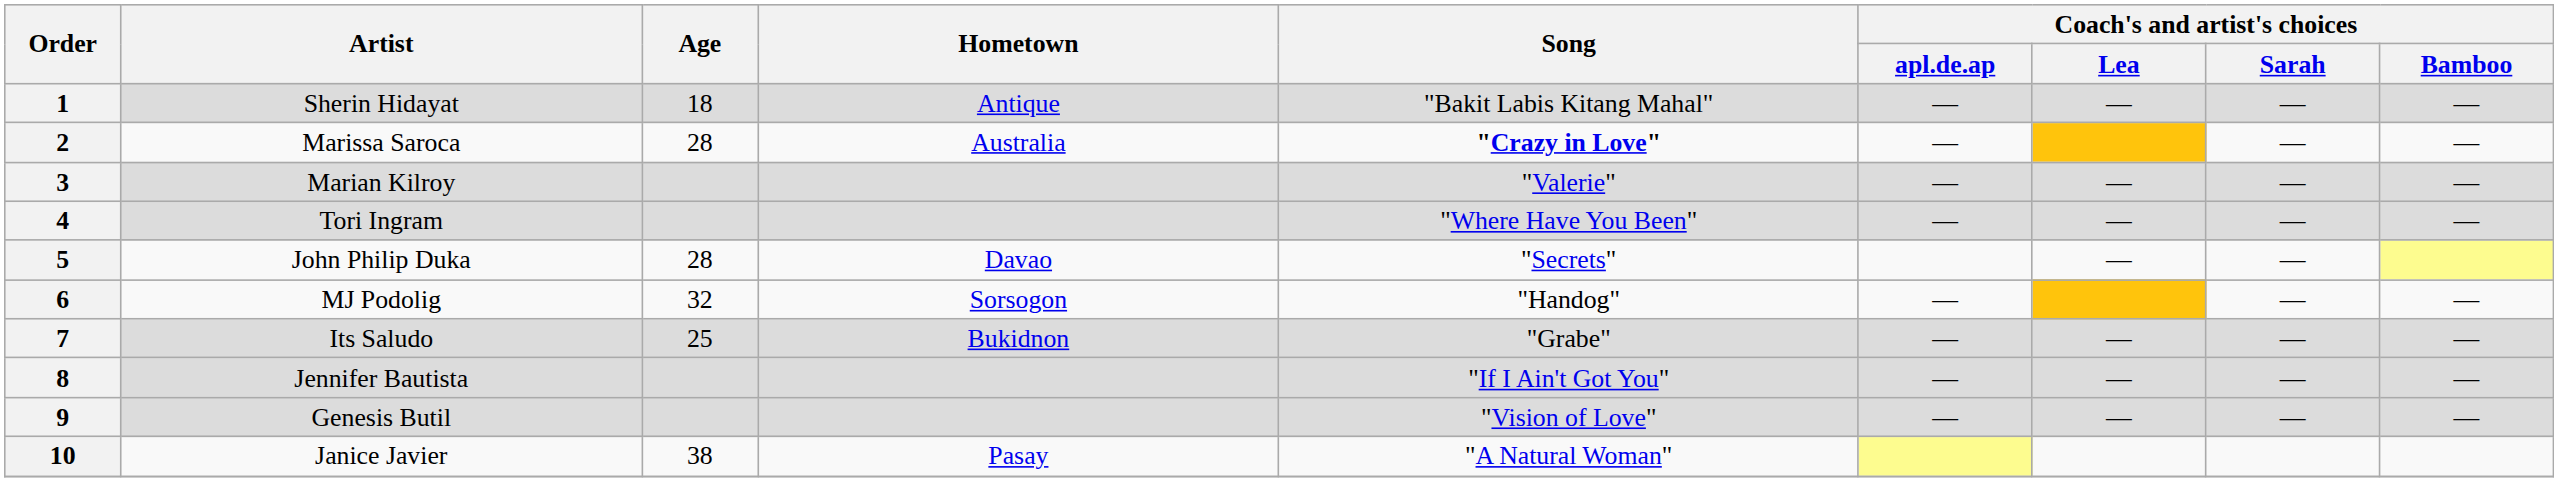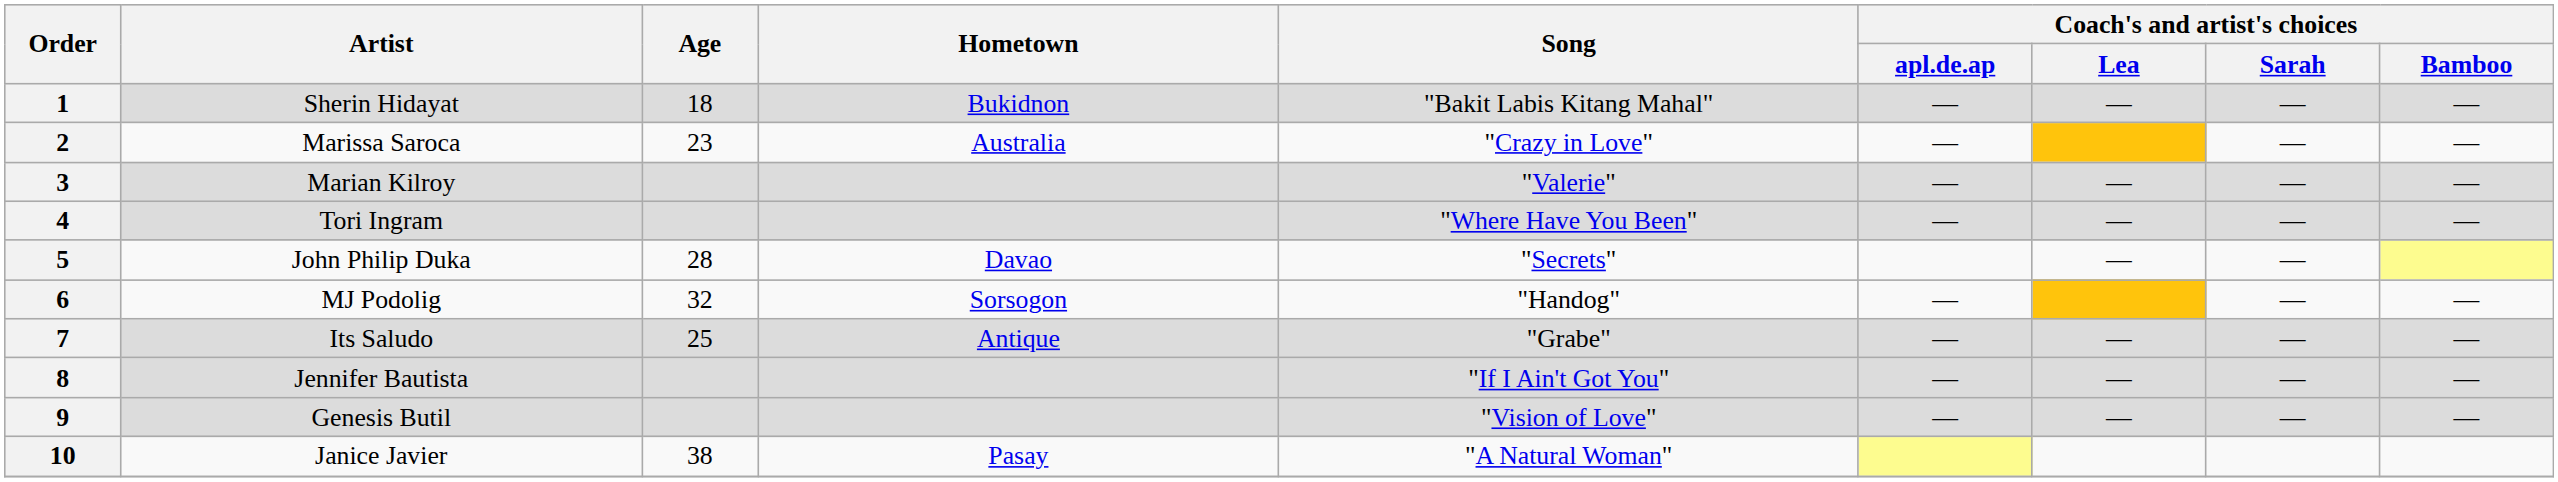 <table class="wikitable" style="text-align:center; line-height:17px; width:100%;">
 <tr>
 <th rowspan="2" scope="col" style="width:04%;">Order</th>
 <th rowspan="2" scope="col" style="width:18%;">Artist</th>
 <th rowspan="2" scope="col" style="width:04%;">Age</th>
 <th rowspan="2" scope="col" style="width:18%;">Hometown</th>
 <th rowspan="2" scope="col" style="width:20%;">Song</th>
 <th colspan="4" scope="col" style="width:24%;">Coach's and artist's choices</th>
 </tr>
 <tr>
 <th style="width:06%;"><a href='#'>apl.de.ap</a></th>
 <th style="width:06%;"><a href='#'>Lea</a></th>
 <th style="width:06%;"><a href='#'>Sarah</a></th>
 <th style="width:06%;"><a href='#'>Bamboo</a></th>
 </tr>
 <tr>
 <th scope="row">1</th>
 <td style="background:#DCDCDC;">Sherin Hidayat</td>
 <td style="background:#DCDCDC;">18</td>
-<td style="background:#DCDCDC;"><a href='#'>Antique</a></td>
+<td style="background:#DCDCDC;"><a href='#'>Bukidnon</a></td>
 <td style="background:#DCDCDC;">"Bakit Labis Kitang Mahal"</td>
 <td style="background:#DCDCDC;">—</td>
 <td style="background:#DCDCDC;">—</td>
 <td style="background:#DCDCDC;">—</td>
 <td style="background:#DCDCDC;">—</td>
 </tr>
 <tr>
 <th scope="row">2</th>
 <td>Marissa Saroca</td>
-<td>28</td>
+<td>23</td>
 <td><a href='#'>Australia</a></td>
-<td><strong>"<a href='#'>Crazy in Love</a>"</strong></td>
+<td>"<a href='#'>Crazy in Love</a>"</td>
 <td>—</td>
 <td style="background:#FFC40C;"><strong></strong></td>
 <td>—</td>
 <td>—</td>
 </tr>
 <tr>
 <th scope="row">3</th>
 <td style="background:#DCDCDC;">Marian Kilroy</td>
 <td style="background:#DCDCDC;"></td>
 <td style="background:#DCDCDC;"></td>
 <td style="background:#DCDCDC;">"<a href='#'>Valerie</a>"</td>
 <td style="background:#DCDCDC;">—</td>
 <td style="background:#DCDCDC;">—</td>
 <td style="background:#DCDCDC;">—</td>
 <td style="background:#DCDCDC;">—</td>
 </tr>
 <tr>
 <th scope="row">4</th>
 <td style="background:#DCDCDC;">Tori Ingram</td>
 <td style="background:#DCDCDC;"></td>
 <td style="background:#DCDCDC;"></td>
 <td style="background:#DCDCDC;">"<a href='#'>Where Have You Been</a>"</td>
 <td style="background:#DCDCDC;">—</td>
 <td style="background:#DCDCDC;">—</td>
 <td style="background:#DCDCDC;">—</td>
 <td style="background:#DCDCDC;">—</td>
 </tr>
 <tr>
 <th scope="row">5</th>
 <td>John Philip Duka</td>
 <td>28</td>
 <td><a href='#'>Davao</a></td>
 <td>"<a href='#'>Secrets</a>"</td>
 <td><strong></strong></td>
 <td>—</td>
 <td>—</td>
 <td style="background:#fdfc8f;"><strong></strong></td>
 </tr>
 <tr>
 <th scope="row">6</th>
 <td>MJ Podolig</td>
 <td>32</td>
 <td><a href='#'>Sorsogon</a></td>
 <td>"Handog"</td>
 <td>—</td>
 <td style="background:#FFC40C;"><strong></strong></td>
 <td>—</td>
 <td>—</td>
 </tr>
 <tr>
 <th scope="row">7</th>
 <td style="background:#DCDCDC;">Its Saludo</td>
 <td style="background:#DCDCDC;">25</td>
-<td style="background:#DCDCDC;"><a href='#'>Bukidnon</a></td>
+<td style="background:#DCDCDC;"><a href='#'>Antique</a></td>
 <td style="background:#DCDCDC;">"Grabe"</td>
 <td style="background:#DCDCDC;">—</td>
 <td style="background:#DCDCDC;">—</td>
 <td style="background:#DCDCDC;">—</td>
 <td style="background:#DCDCDC;">—</td>
 </tr>
 <tr>
 <th scope="row">8</th>
 <td style="background:#DCDCDC;">Jennifer Bautista</td>
 <td style="background:#DCDCDC;"></td>
 <td style="background:#DCDCDC;"></td>
 <td style="background:#DCDCDC;">"<a href='#'>If I Ain't Got You</a>"</td>
 <td style="background:#DCDCDC;">—</td>
 <td style="background:#DCDCDC;">—</td>
 <td style="background:#DCDCDC;">—</td>
 <td style="background:#DCDCDC;">—</td>
 </tr>
 <tr>
 <th scope="row">9</th>
 <td style="background:#DCDCDC;">Genesis Butil</td>
 <td style="background:#DCDCDC;"></td>
 <td style="background:#DCDCDC;"></td>
 <td style="background:#DCDCDC;">"<a href='#'>Vision of Love</a>"</td>
 <td style="background:#DCDCDC;">—</td>
 <td style="background:#DCDCDC;">—</td>
 <td style="background:#DCDCDC;">—</td>
 <td style="background:#DCDCDC;">—</td>
 </tr>
 <tr>
 <th scope="row">10</th>
 <td>Janice Javier</td>
 <td>38</td>
 <td><a href='#'>Pasay</a></td>
 <td>"<a href='#'>A Natural Woman</a>"</td>
 <td style="background:#fdfc8f;"><strong></strong></td>
 <td><strong></strong></td>
 <td><strong></strong></td>
 <td><strong></strong></td>
 </tr>
 <tr>
 </tr>
 </table>
